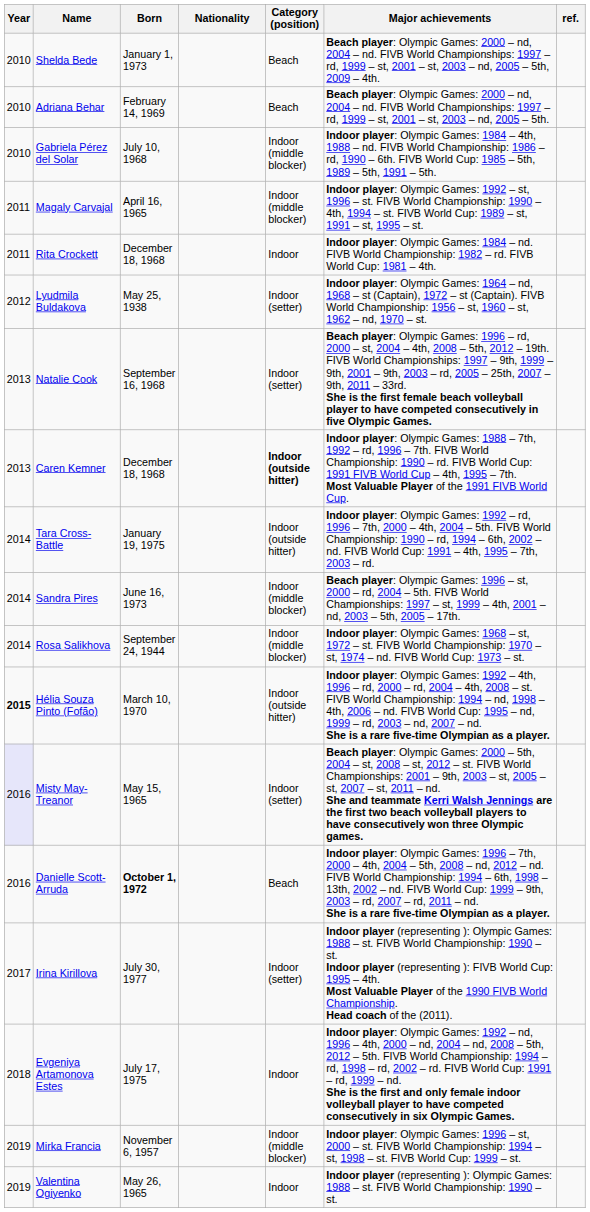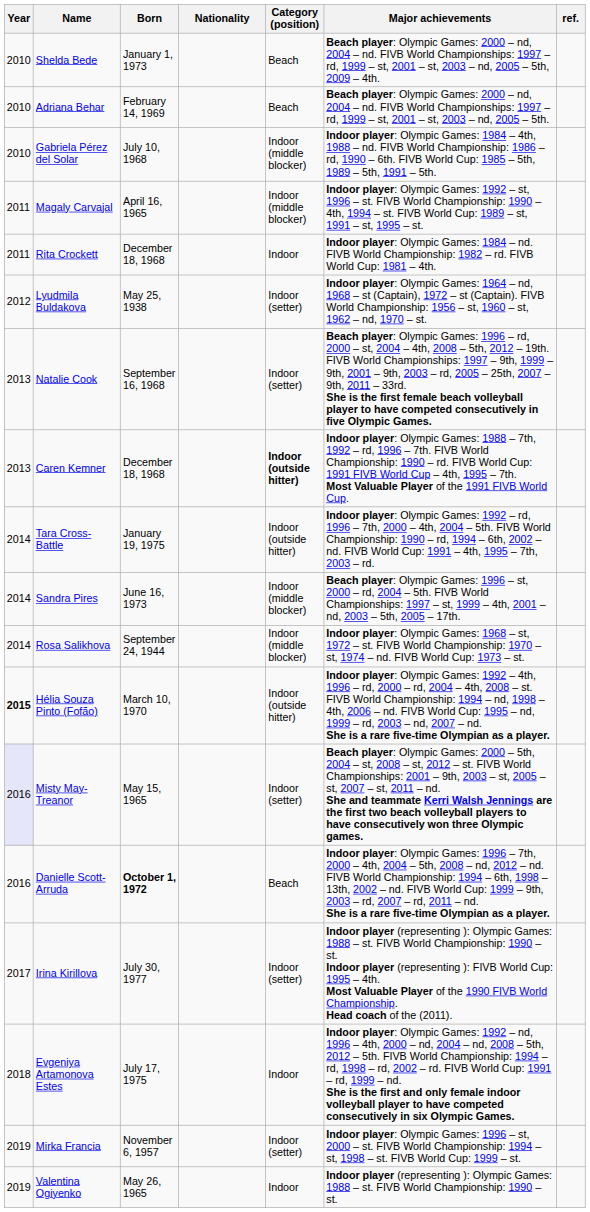 <table class="wikitable">
 <tr>
 <th style="width: 5%;">Year</th>
 <th style="width: 15%;">Name</th>
 <th style="width: 10%;">Born</th>
 <th style="width: 15%;">Nationality</th>
 <th style="width: 10%;">Category (position)</th>
 <th style="width: 40%;">Major achievements</th>
 <th style="width: 5%;">ref.</th>
 </tr>
 <tr>
 <td>2010</td>
 <td><a href='#'>Shelda Bede</a></td>
 <td>January 1, 1973</td>
 <td></td>
 <td>Beach</td>
 <td><strong>Beach player</strong>: Olympic Games: <a href='#'>2000</a> – nd, <a href='#'>2004</a> – nd. FIVB World Championships: <a href='#'>1997</a> – rd, <a href='#'>1999</a> – st, <a href='#'>2001</a> – st, <a href='#'>2003</a> – nd, <a href='#'>2005</a> – 5th, <a href='#'>2009</a> – 4th.</td>
 <td></td>
 </tr>
 <tr>
 <td>2010</td>
 <td><a href='#'>Adriana Behar</a></td>
 <td>February 14, 1969</td>
 <td></td>
 <td>Beach</td>
 <td><strong>Beach player</strong>: Olympic Games: <a href='#'>2000</a> – nd, <a href='#'>2004</a> – nd. FIVB World Championships: <a href='#'>1997</a> – rd, <a href='#'>1999</a> – st, <a href='#'>2001</a> – st, <a href='#'>2003</a> – nd, <a href='#'>2005</a> – 5th.</td>
 <td></td>
 </tr>
 <tr>
 <td>2010</td>
 <td><a href='#'>Gabriela Pérez del Solar</a></td>
 <td>July 10, 1968</td>
 <td></td>
 <td>Indoor (middle blocker)</td>
 <td><strong>Indoor player</strong>: Olympic Games: <a href='#'>1984</a> – 4th, <a href='#'>1988</a> – nd. FIVB World Championship: <a href='#'>1986</a> – rd, <a href='#'>1990</a> – 6th. FIVB World Cup: <a href='#'>1985</a> – 5th, <a href='#'>1989</a> – 5th, <a href='#'>1991</a> – 5th.</td>
 <td></td>
 </tr>
 <tr>
 <td>2011</td>
 <td><a href='#'>Magaly Carvajal</a></td>
 <td>April 16, 1965</td>
 <td></td>
 <td>Indoor (middle blocker)</td>
 <td><strong>Indoor player</strong>: Olympic Games: <a href='#'>1992</a> – st, <a href='#'>1996</a> – st. FIVB World Championship: <a href='#'>1990</a> – 4th, <a href='#'>1994</a> – st. FIVB World Cup: <a href='#'>1989</a> – st, <a href='#'>1991</a> – st, <a href='#'>1995</a> – st.</td>
 <td></td>
 </tr>
 <tr>
 <td>2011</td>
 <td><a href='#'>Rita Crockett</a></td>
 <td>December 18, 1968</td>
 <td></td>
 <td>Indoor</td>
 <td><strong>Indoor player</strong>: Olympic Games: <a href='#'>1984</a> – nd. FIVB World Championship: <a href='#'>1982</a> – rd. FIVB World Cup: <a href='#'>1981</a> – 4th.</td>
 <td></td>
 </tr>
 <tr>
 <td>2012</td>
 <td><a href='#'>Lyudmila Buldakova</a></td>
 <td>May 25, 1938</td>
 <td><br></td>
 <td>Indoor (setter)</td>
 <td><strong>Indoor player</strong>: Olympic Games: <a href='#'>1964</a> – nd, <a href='#'>1968</a> – st (Captain), <a href='#'>1972</a> – st (Captain). FIVB World Championship: <a href='#'>1956</a> – st, <a href='#'>1960</a> – st, <a href='#'>1962</a> – nd, <a href='#'>1970</a> – st.</td>
 <td></td>
 </tr>
 <tr>
 <td>2013</td>
 <td><a href='#'>Natalie Cook</a></td>
 <td>September 16, 1968</td>
 <td></td>
 <td>Indoor (setter)</td>
 <td><strong>Beach player</strong>: Olympic Games: <a href='#'>1996</a> – rd, <a href='#'>2000</a> – st, <a href='#'>2004</a> – 4th, <a href='#'>2008</a> – 5th, <a href='#'>2012</a> – 19th. FIVB World Championships: <a href='#'>1997</a> – 9th, <a href='#'>1999</a> – 9th, <a href='#'>2001</a> – 9th, <a href='#'>2003</a> – rd, <a href='#'>2005</a> – 25th, <a href='#'>2007</a> – 9th, <a href='#'>2011</a> – 33rd.<br><strong>She is the first female beach volleyball player to have competed consecutively in five Olympic Games.</strong></td>
 <td></td>
 </tr>
 <tr>
 <td>2013</td>
 <td><a href='#'>Caren Kemner</a></td>
 <td>December 18, 1968</td>
 <td></td>
 <td><strong>Indoor (outside hitter)</strong></td>
 <td><strong>Indoor player</strong>: Olympic Games: <a href='#'>1988</a> – 7th, <a href='#'>1992</a> – rd, <a href='#'>1996</a> – 7th. FIVB World Championship: <a href='#'>1990</a> – rd. FIVB World Cup: <a href='#'>1991 FIVB World Cup</a> – 4th, <a href='#'>1995</a> – 7th.<br><strong>Most Valuable Player</strong> of the <a href='#'>1991 FIVB World Cup</a>.</td>
 <td></td>
 </tr>
 <tr>
 <td>2014</td>
 <td><a href='#'>Tara Cross-Battle</a></td>
 <td>January 19, 1975</td>
 <td></td>
 <td>Indoor (outside hitter)</td>
 <td><strong>Indoor player</strong>: Olympic Games: <a href='#'>1992</a> – rd, <a href='#'>1996</a> – 7th, <a href='#'>2000</a> – 4th, <a href='#'>2004</a> – 5th. FIVB World Championship: <a href='#'>1990</a> – rd, <a href='#'>1994</a> – 6th, <a href='#'>2002</a> – nd. FIVB World Cup: <a href='#'>1991</a> – 4th, <a href='#'>1995</a> – 7th, <a href='#'>2003</a> – rd.</td>
 <td></td>
 </tr>
 <tr>
 <td>2014</td>
 <td><a href='#'>Sandra Pires</a></td>
 <td>June 16, 1973</td>
 <td></td>
 <td>Indoor (middle blocker)</td>
 <td><strong>Beach player</strong>: Olympic Games: <a href='#'>1996</a> – st, <a href='#'>2000</a> – rd, <a href='#'>2004</a> – 5th. FIVB World Championships: <a href='#'>1997</a> – st, <a href='#'>1999</a> – 4th, <a href='#'>2001</a> – nd, <a href='#'>2003</a> – 5th, <a href='#'>2005</a> – 17th.</td>
 <td></td>
 </tr>
 <tr>
 <td>2014</td>
 <td><a href='#'>Rosa Salikhova</a></td>
 <td>September 24, 1944</td>
 <td><br></td>
 <td>Indoor (middle blocker)</td>
 <td><strong>Indoor player</strong>: Olympic Games: <a href='#'>1968</a> – st, <a href='#'>1972</a> – st. FIVB World Championship: <a href='#'>1970</a> – st, <a href='#'>1974</a> – nd. FIVB World Cup: <a href='#'>1973</a> – st.</td>
 <td></td>
 </tr>
 <tr>
 <td><strong>2015</strong></td>
 <td><a href='#'>Hélia Souza Pinto (Fofão)</a></td>
 <td>March 10, 1970</td>
 <td></td>
 <td>Indoor (outside hitter)</td>
 <td><strong>Indoor player</strong>: Olympic Games: <a href='#'>1992</a> – 4th, <a href='#'>1996</a> – rd, <a href='#'>2000</a> – rd, <a href='#'>2004</a> – 4th, <a href='#'>2008</a> – st. FIVB World Championship: <a href='#'>1994</a> – nd, <a href='#'>1998</a> – 4th, <a href='#'>2006</a> – nd. FIVB World Cup: <a href='#'>1995</a> – nd, <a href='#'>1999</a> – rd, <a href='#'>2003</a> – nd, <a href='#'>2007</a> – nd.<br><strong>She is a rare five-time Olympian as a player.</strong></td>
 <td></td>
 </tr>
 <tr>
 <td style="background: lavender;">2016</td>
 <td><a href='#'>Misty May-Treanor</a></td>
 <td>May 15, 1965</td>
 <td></td>
 <td>Indoor (setter)</td>
 <td><strong>Beach player</strong>: Olympic Games: <a href='#'>2000</a> – 5th, <a href='#'>2004</a> – st, <a href='#'>2008</a> – st, <a href='#'>2012</a> – st. FIVB World Championships: <a href='#'>2001</a> – 9th, <a href='#'>2003</a> – st, <a href='#'>2005</a> – st, <a href='#'>2007</a> – st, <a href='#'>2011</a> – nd.<br><strong>She and teammate <a href='#'>Kerri Walsh Jennings</a> are the first two beach volleyball players to have consecutively won three Olympic games.</strong></td>
 <td></td>
 </tr>
 <tr>
 <td>2016</td>
 <td><a href='#'>Danielle Scott-Arruda</a></td>
 <td><strong>October 1, 1972</strong></td>
 <td></td>
 <td>Beach</td>
 <td><strong>Indoor player</strong>: Olympic Games: <a href='#'>1996</a> – 7th, <a href='#'>2000</a> – 4th, <a href='#'>2004</a> – 5th, <a href='#'>2008</a> – nd, <a href='#'>2012</a> – nd. FIVB World Championship: <a href='#'>1994</a> – 6th, <a href='#'>1998</a> – 13th, <a href='#'>2002</a> – nd. FIVB World Cup: <a href='#'>1999</a> – 9th, <a href='#'>2003</a> – rd, <a href='#'>2007</a> – rd, <a href='#'>2011</a> – nd.<br><strong>She is a rare five-time Olympian as a player.</strong></td>
 <td></td>
 </tr>
 <tr>
 <td>2017</td>
 <td><a href='#'>Irina Kirillova</a></td>
 <td>July 30, 1977</td>
 <td><br></td>
 <td>Indoor (setter)</td>
 <td><strong>Indoor player</strong> (representing ): Olympic Games: <a href='#'>1988</a> – st. FIVB World Championship: <a href='#'>1990</a> – st.<br><strong>Indoor player</strong> (representing ): FIVB World Cup: <a href='#'>1995</a> – 4th.<br><strong>Most Valuable Player</strong> of the <a href='#'>1990 FIVB World Championship</a>.<br><strong>Head coach</strong> of the  (2011).</td>
 <td></td>
 </tr>
 <tr>
 <td>2018</td>
 <td><a href='#'>Evgeniya Artamonova Estes</a></td>
 <td>July 17, 1975</td>
 <td><br></td>
 <td>Indoor</td>
 <td><strong>Indoor player</strong>: Olympic Games: <a href='#'>1992</a> – nd, <a href='#'>1996</a> – 4th, <a href='#'>2000</a> – nd, <a href='#'>2004</a> – nd, <a href='#'>2008</a> – 5th, <a href='#'>2012</a> – 5th. FIVB World Championship: <a href='#'>1994</a> – rd, <a href='#'>1998</a> – rd, <a href='#'>2002</a> – rd. FIVB World Cup: <a href='#'>1991</a> – rd, <a href='#'>1999</a> – nd.<br><strong>She is the first and only female indoor volleyball player to have competed consecutively in six Olympic Games.</strong></td>
 <td></td>
 </tr>
 <tr>
 <td>2019</td>
 <td><a href='#'>Mirka Francia</a></td>
 <td>November 6, 1957</td>
 <td></td>
-<td>Indoor (middle blocker)</td>
+<td>Indoor (setter)</td>
 <td><strong>Indoor player</strong>: Olympic Games: <a href='#'>1996</a> – st, <a href='#'>2000</a> – st. FIVB World Championship:  <a href='#'>1994</a> – st,  <a href='#'>1998</a> – st. FIVB World Cup: <a href='#'>1999</a> – st.</td>
 <td></td>
 </tr>
 <tr>
 <td>2019</td>
 <td><a href='#'>Valentina Ogiyenko</a></td>
 <td>May 26, 1965</td>
 <td><br></td>
 <td>Indoor</td>
 <td><strong>Indoor player</strong> (representing ): Olympic Games: <a href='#'>1988</a> – st. FIVB World Championship: <a href='#'>1990</a> – st.</td>
 </tr>
 </table>
